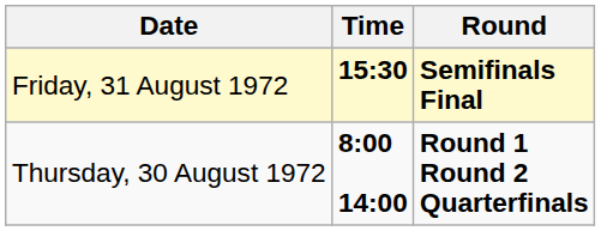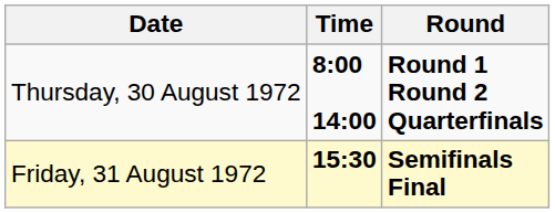 <table class="wikitable">
 <tr>
 <th>Date</th>
 <th>Time</th>
 <th>Round</th>
 </tr>
+<tr>
+<td>Thursday, 30 August 1972</td>
+<td><strong>8:00</strong><br> <br><strong>14:00</strong></td>
+<td><strong>Round 1</strong><br><strong>Round 2</strong><br><strong>Quarterfinals</strong></td>
+</tr>
 <tr style=background:lemonchiffon>
 <td>Friday, 31 August 1972</td>
 <td><strong>15:30</strong><br> </td>
 <td><strong>Semifinals</strong><br><strong>Final</strong></td>
 </tr>
-<tr>
-<td>Thursday, 30 August 1972</td>
-<td><strong>8:00</strong><br> <br><strong>14:00</strong></td>
-<td><strong>Round 1</strong><br><strong>Round 2</strong><br><strong>Quarterfinals</strong></td>
-</tr>
 </table>
